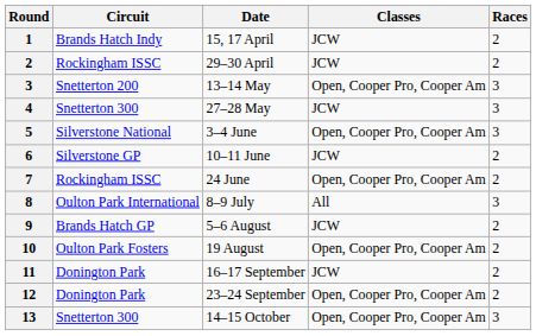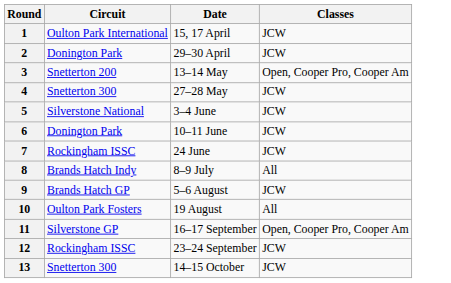 <table class="wikitable" style="font-size: 85%;">
 <tr>
 <th>Round</th>
 <th>Circuit</th>
 <th>Date</th>
 <th>Classes</th>
-<th>Races</th>
 </tr>
 <tr>
 <th>1</th>
-<td><a href='#'> Brands Hatch Indy</a></td>
+<td><a href='#'> Oulton Park International</a></td>
 <td>15, 17 April</td>
 <td>JCW</td>
-<td>2</td>
 </tr>
 <tr>
 <th>2</th>
-<td><a href='#'>Rockingham ISSC</a></td>
+<td><a href='#'>Donington Park</a></td>
 <td>29–30 April</td>
 <td>JCW</td>
-<td>2</td>
 </tr>
 <tr>
 <th>3</th>
 <td><a href='#'>Snetterton 200</a></td>
 <td>13–14 May</td>
 <td>Open, Cooper Pro, Cooper Am</td>
-<td>3</td>
 </tr>
 <tr>
 <th>4</th>
 <td><a href='#'>Snetterton 300</a></td>
 <td>27–28 May</td>
 <td>JCW</td>
-<td>3</td>
 </tr>
 <tr>
 <th>5</th>
 <td><a href='#'>Silverstone National</a></td>
 <td>3–4 June</td>
-<td>Open, Cooper Pro, Cooper Am</td>
-<td>3</td>
+<td>JCW</td>
 </tr>
 <tr>
 <th>6</th>
-<td><a href='#'>Silverstone GP</a></td>
+<td><a href='#'>Donington Park</a></td>
 <td>10–11 June</td>
 <td>JCW</td>
-<td>2</td>
 </tr>
 <tr>
 <th>7</th>
 <td><a href='#'>Rockingham ISSC</a></td>
 <td>24 June</td>
-<td>Open, Cooper Pro, Cooper Am</td>
-<td>2</td>
+<td>JCW</td>
 </tr>
 <tr>
 <th>8</th>
-<td><a href='#'> Oulton Park International</a></td>
+<td><a href='#'> Brands Hatch Indy</a></td>
 <td>8–9 July</td>
 <td>All</td>
-<td>3</td>
 </tr>
 <tr>
 <th>9</th>
 <td><a href='#'> Brands Hatch GP</a></td>
 <td>5–6 August</td>
 <td>JCW</td>
-<td>2</td>
 </tr>
 <tr>
 <th>10</th>
 <td><a href='#'> Oulton Park Fosters</a></td>
 <td>19 August</td>
-<td>Open, Cooper Pro, Cooper Am</td>
-<td>2</td>
+<td>All</td>
 </tr>
 <tr>
 <th>11</th>
-<td><a href='#'>Donington Park</a></td>
+<td><a href='#'>Silverstone GP</a></td>
 <td>16–17 September</td>
-<td>JCW</td>
-<td>2</td>
+<td>Open, Cooper Pro, Cooper Am</td>
 </tr>
 <tr>
 <th>12</th>
-<td><a href='#'>Donington Park</a></td>
+<td><a href='#'>Rockingham ISSC</a></td>
 <td>23–24 September</td>
-<td>Open, Cooper Pro, Cooper Am</td>
-<td>2</td>
+<td>JCW</td>
 </tr>
 <tr>
 <th>13</th>
 <td><a href='#'>Snetterton 300</a></td>
 <td>14–15 October</td>
-<td>Open, Cooper Pro, Cooper Am</td>
-<td>3</td>
+<td>JCW</td>
 </tr>
 </table>
